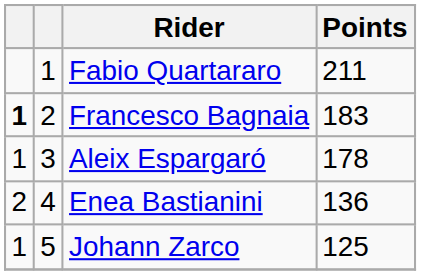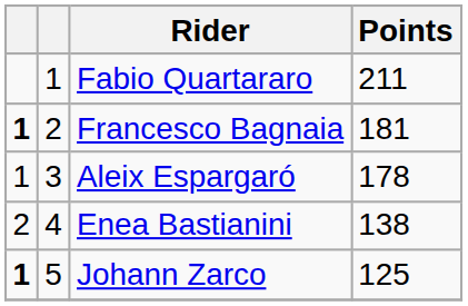 <table class="wikitable" style="font-size: 85%;">
 <tr>
 <th></th>
 <th></th>
 <th>Rider</th>
 <th>Points</th>
 </tr>
 <tr>
 <td></td>
 <td align=center>1</td>
 <td> <a href='#'>Fabio Quartararo</a></td>
 <td align=left>211</td>
 </tr>
 <tr>
 <td><strong> 1</strong></td>
 <td align=center>2</td>
 <td> <a href='#'>Francesco Bagnaia</a></td>
-<td align=left>183</td>
+<td align=left>181</td>
 </tr>
 <tr>
 <td> 1</td>
 <td align=center>3</td>
 <td> <a href='#'>Aleix Espargaró</a></td>
 <td align=left>178</td>
 </tr>
 <tr>
 <td> 2</td>
 <td align=center>4</td>
 <td> <a href='#'>Enea Bastianini</a></td>
-<td align=left>136</td>
+<td align=left>138</td>
 </tr>
 <tr>
-<td> 1</td>
+<td><strong> 1</strong></td>
 <td align=center>5</td>
 <td> <a href='#'>Johann Zarco</a></td>
 <td align=left>125</td>
 </tr>
 <tr>
 </tr>
 </table>
